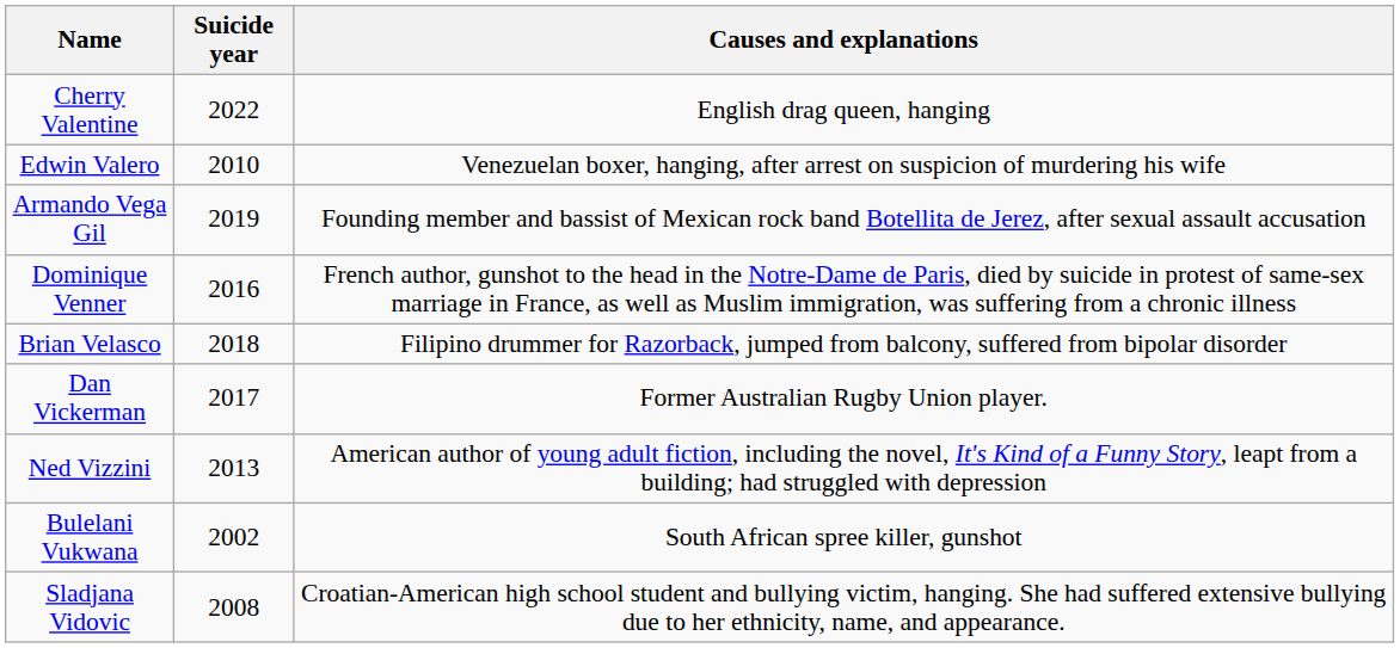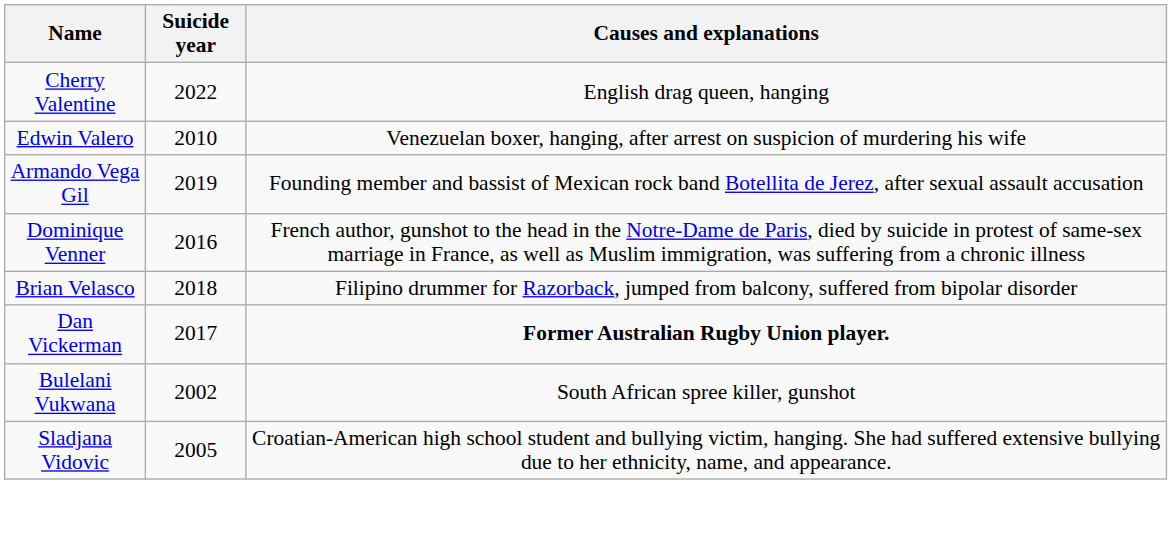 <table class="wikitable sortable" style="text-align: center;">
 <tr>
 <th>Name</th>
 <th>Suicide year</th>
 <th>Causes and explanations</th>
 </tr>
 <tr>
 <td><a href='#'>Cherry Valentine</a></td>
 <td>2022</td>
 <td>English drag queen, hanging</td>
 </tr>
 <tr>
 <td><a href='#'>Edwin Valero</a></td>
 <td>2010</td>
 <td>Venezuelan boxer, hanging, after arrest on suspicion of murdering his wife</td>
 </tr>
 <tr>
 <td><a href='#'>Armando Vega Gil</a></td>
 <td>2019</td>
 <td>Founding member and bassist of Mexican rock band <a href='#'>Botellita de Jerez</a>, after sexual assault accusation</td>
 </tr>
 <tr>
 <td><a href='#'>Dominique Venner</a></td>
 <td>2016</td>
 <td>French author, gunshot to the head in the <a href='#'>Notre-Dame de Paris</a>, died by suicide in protest of same-sex marriage in France, as well as Muslim immigration, was suffering from a chronic illness</td>
 </tr>
 <tr>
 <td><a href='#'>Brian Velasco</a></td>
 <td>2018</td>
 <td>Filipino drummer for <a href='#'>Razorback</a>, jumped from balcony, suffered from bipolar disorder</td>
 </tr>
 <tr>
 <td><a href='#'>Dan Vickerman</a></td>
 <td>2017</td>
-<td>Former Australian Rugby Union player.</td>
-</tr>
-<tr>
-<td><a href='#'>Ned Vizzini</a></td>
-<td>2013</td>
-<td>American author of <a href='#'>young adult fiction</a>, including the novel, <em><a href='#'>It's Kind of a Funny Story</a></em>, leapt from a building; had struggled with depression</td>
+<td><strong>Former Australian Rugby Union player.</strong></td>
 </tr>
 <tr>
 <td><a href='#'>Bulelani Vukwana</a></td>
 <td>2002</td>
 <td>South African spree killer, gunshot</td>
 </tr>
 <tr>
 <td><a href='#'>Sladjana Vidovic</a></td>
-<td>2008</td>
+<td>2005</td>
 <td>Croatian-American high school student and bullying victim, hanging. She had suffered extensive bullying due to her ethnicity, name, and appearance.</td>
 </tr>
 </table>
